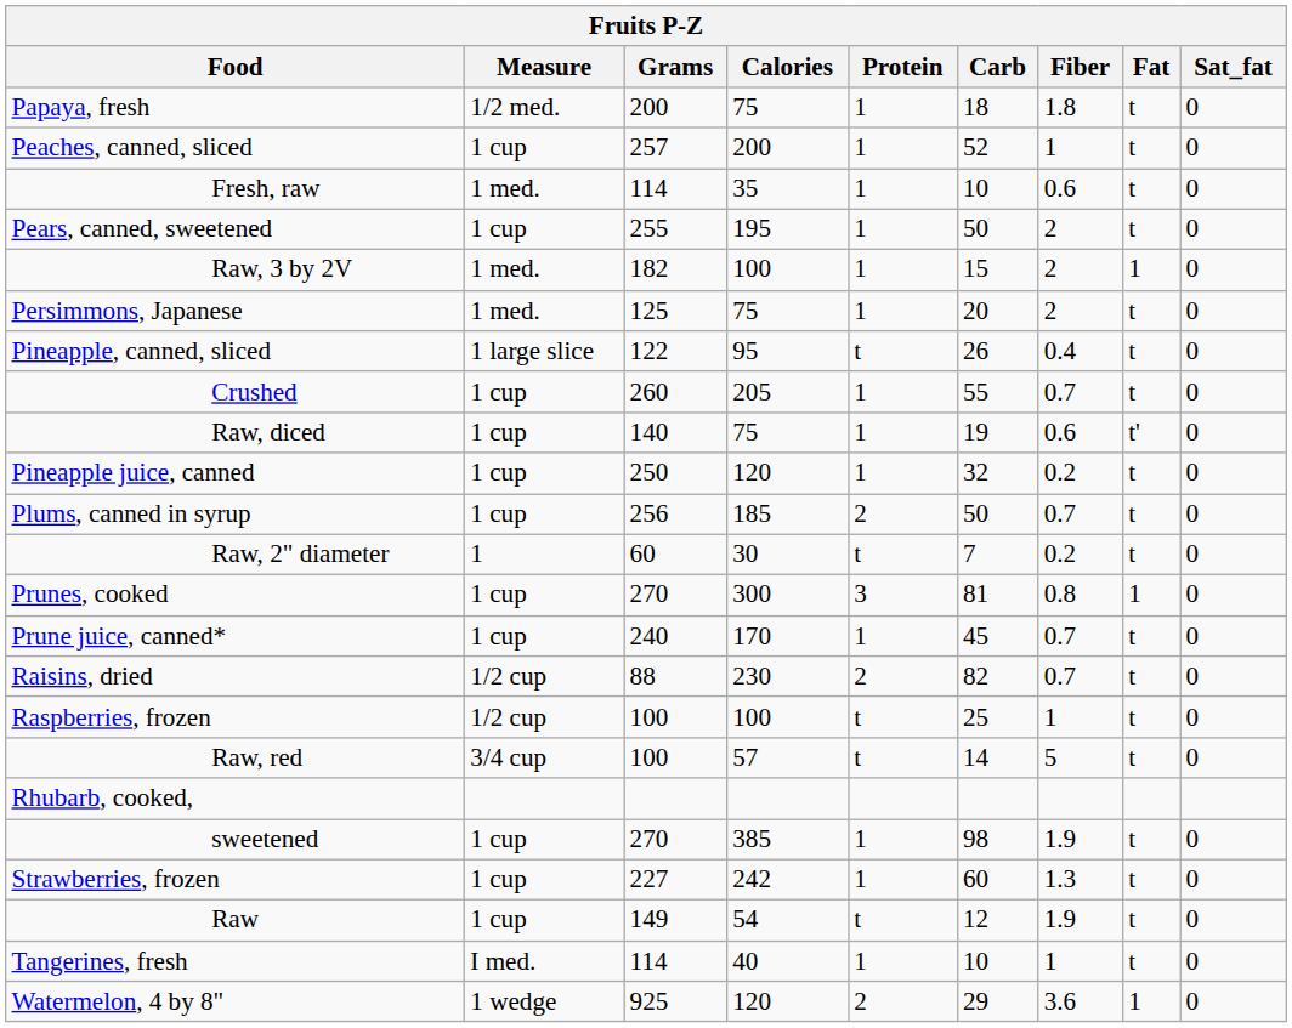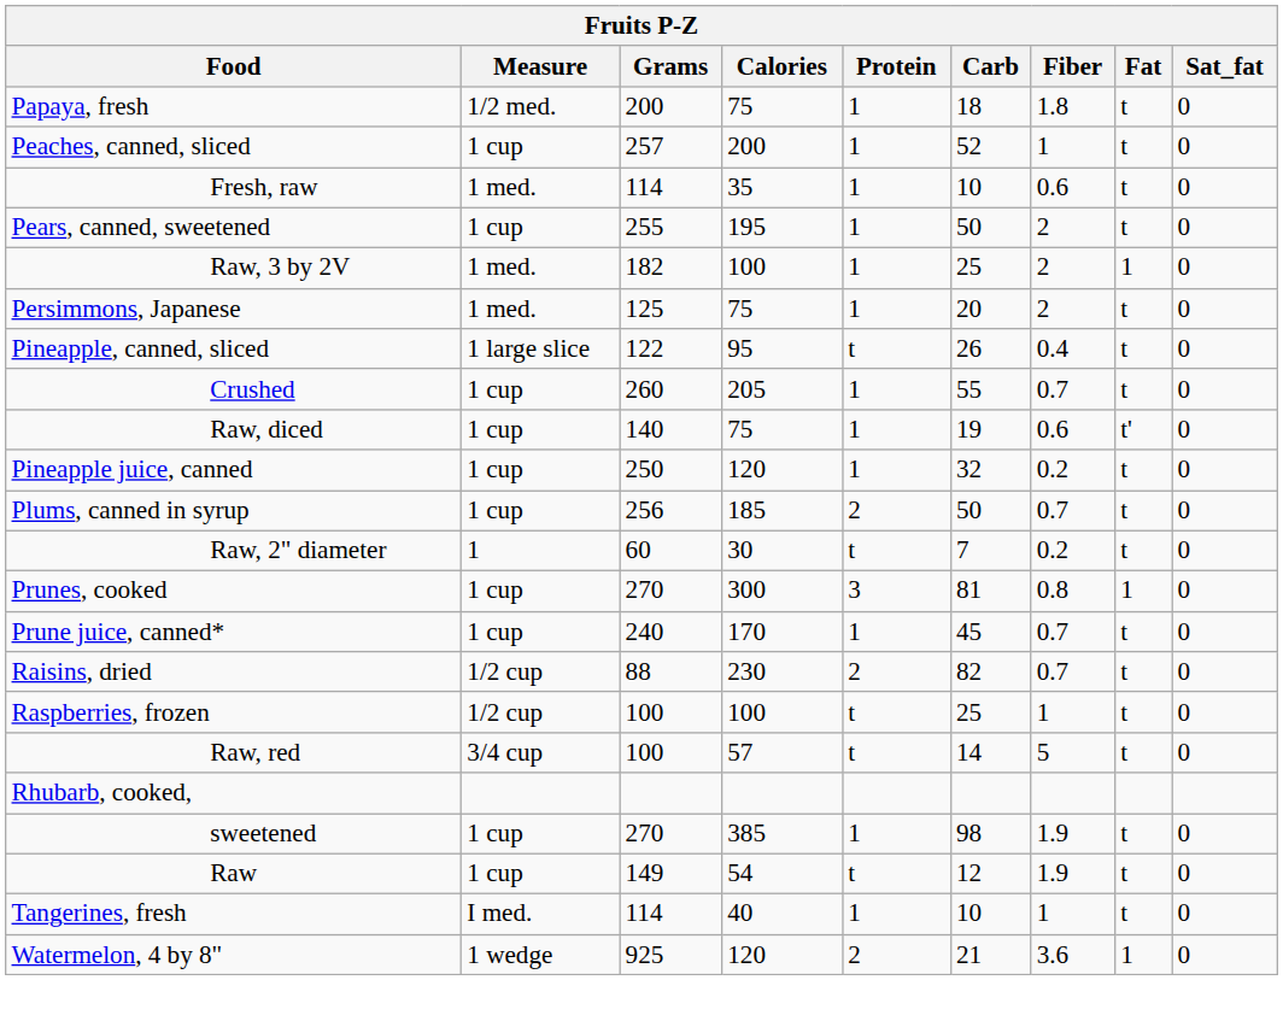 <table class="wikitable collapsible collapsed" style="min-width:50em">
 <tr>
 <th colspan=9>Fruits P-Z</th>
 </tr>
 <tr>
 <th>Food</th>
 <th>Measure</th>
 <th>Grams</th>
 <th>Calories</th>
 <th>Protein</th>
 <th>Carb</th>
 <th>Fiber</th>
 <th>Fat</th>
 <th>Sat_fat</th>
 </tr>
 <tr>
 <td><a href='#'>Papaya</a>, fresh</td>
 <td>1/2 med.</td>
 <td>200</td>
 <td>75</td>
 <td>1</td>
 <td>18</td>
 <td>1.8</td>
 <td>t</td>
 <td>0</td>
 </tr>
 <tr>
 <td><a href='#'>Peaches</a>, canned, sliced</td>
 <td>1 cup</td>
 <td>257</td>
 <td>200</td>
 <td>1</td>
 <td>52</td>
 <td>1</td>
 <td>t</td>
 <td>0</td>
 </tr>
 <tr>
 <td style="padding-left:8em">Fresh, raw</td>
 <td>1 med.</td>
 <td>114</td>
 <td>35</td>
 <td>1</td>
 <td>10</td>
 <td>0.6</td>
 <td>t</td>
 <td>0</td>
 </tr>
 <tr>
 <td><a href='#'>Pears</a>, canned, sweetened</td>
 <td>1 cup</td>
 <td>255</td>
 <td>195</td>
 <td>1</td>
 <td>50</td>
 <td>2</td>
 <td>t</td>
 <td>0</td>
 </tr>
 <tr>
 <td style="padding-left:8em">Raw, 3 by 2V</td>
 <td>1 med.</td>
 <td>182</td>
 <td>100</td>
 <td>1</td>
-<td>15</td>
+<td>25</td>
 <td>2</td>
 <td>1</td>
 <td>0</td>
 </tr>
 <tr>
 <td><a href='#'>Persimmons</a>, Japanese</td>
 <td>1 med.</td>
 <td>125</td>
 <td>75</td>
 <td>1</td>
 <td>20</td>
 <td>2</td>
 <td>t</td>
 <td>0</td>
 </tr>
 <tr>
 <td><a href='#'>Pineapple</a>, canned, sliced</td>
 <td>1 large slice</td>
 <td>122</td>
 <td>95</td>
 <td>t</td>
 <td>26</td>
 <td>0.4</td>
 <td>t</td>
 <td>0</td>
 </tr>
 <tr>
 <td style="padding-left:8em"><a href='#'>Crushed</a></td>
 <td>1 cup</td>
 <td>260</td>
 <td>205</td>
 <td>1</td>
 <td>55</td>
 <td>0.7</td>
 <td>t</td>
 <td>0</td>
 </tr>
 <tr>
 <td style="padding-left:8em">Raw, diced</td>
 <td>1 cup</td>
 <td>140</td>
 <td>75</td>
 <td>1</td>
 <td>19</td>
 <td>0.6</td>
 <td>t'</td>
 <td>0</td>
 </tr>
 <tr>
 <td><a href='#'>Pineapple juice</a>, canned</td>
 <td>1 cup</td>
 <td>250</td>
 <td>120</td>
 <td>1</td>
 <td>32</td>
 <td>0.2</td>
 <td>t</td>
 <td>0</td>
 </tr>
 <tr>
 <td><a href='#'>Plums</a>, canned in syrup</td>
 <td>1 cup</td>
 <td>256</td>
 <td>185</td>
 <td>2</td>
 <td>50</td>
 <td>0.7</td>
 <td>t</td>
 <td>0</td>
 </tr>
 <tr>
 <td style="padding-left:8em">Raw, 2" diameter</td>
 <td>1</td>
 <td>60</td>
 <td>30</td>
 <td>t</td>
 <td>7</td>
 <td>0.2</td>
 <td>t</td>
 <td>0</td>
 </tr>
 <tr>
 <td><a href='#'>Prunes</a>, cooked</td>
 <td>1 cup</td>
 <td>270</td>
 <td>300</td>
 <td>3</td>
 <td>81</td>
 <td>0.8</td>
 <td>1</td>
 <td>0</td>
 </tr>
 <tr>
 <td><a href='#'>Prune juice</a>, canned*</td>
 <td>1 cup</td>
 <td>240</td>
 <td>170</td>
 <td>1</td>
 <td>45</td>
 <td>0.7</td>
 <td>t</td>
 <td>0</td>
 </tr>
 <tr>
 <td><a href='#'>Raisins</a>, dried</td>
 <td>1/2 cup</td>
 <td>88</td>
 <td>230</td>
 <td>2</td>
 <td>82</td>
 <td>0.7</td>
 <td>t</td>
 <td>0</td>
 </tr>
 <tr>
 <td><a href='#'>Raspberries</a>, frozen</td>
 <td>1/2 cup</td>
 <td>100</td>
 <td>100</td>
 <td>t</td>
 <td>25</td>
 <td>1</td>
 <td>t</td>
 <td>0</td>
 </tr>
 <tr>
 <td style="padding-left:8em">Raw, red</td>
 <td>3/4 cup</td>
 <td>100</td>
 <td>57</td>
 <td>t</td>
 <td>14</td>
 <td>5</td>
 <td>t</td>
 <td>0</td>
 </tr>
 <tr>
 <td><a href='#'>Rhubarb</a>, cooked,</td>
 <td></td>
 <td></td>
 <td></td>
 <td></td>
 <td></td>
 <td></td>
 <td></td>
 <td></td>
 </tr>
 <tr>
 <td style="padding-left:8em">sweetened</td>
 <td>1 cup</td>
 <td>270</td>
 <td>385</td>
 <td>1</td>
 <td>98</td>
 <td>1.9</td>
 <td>t</td>
 <td>0</td>
 </tr>
 <tr>
-<td><a href='#'>Strawberries</a>, frozen</td>
-<td>1 cup</td>
-<td>227</td>
-<td>242</td>
-<td>1</td>
-<td>60</td>
-<td>1.3</td>
-<td>t</td>
-<td>0</td>
-</tr>
-<tr>
 <td style="padding-left:8em">Raw</td>
 <td>1 cup</td>
 <td>149</td>
 <td>54</td>
 <td>t</td>
 <td>12</td>
 <td>1.9</td>
 <td>t</td>
 <td>0</td>
 </tr>
 <tr>
 <td><a href='#'>Tangerines</a>, fresh</td>
 <td>I med.</td>
 <td>114</td>
 <td>40</td>
 <td>1</td>
 <td>10</td>
 <td>1</td>
 <td>t</td>
 <td>0</td>
 </tr>
 <tr>
 <td><a href='#'>Watermelon</a>, 4 by 8"</td>
 <td>1 wedge</td>
 <td>925</td>
 <td>120</td>
 <td>2</td>
-<td>29</td>
+<td>21</td>
 <td>3.6</td>
 <td>1</td>
 <td>0</td>
 </tr>
 </table>
